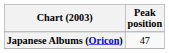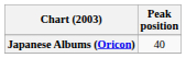 <table class="wikitable sortable plainrowheaders" style="text-align:center">
 <tr>
 <th scope="col">Chart (2003)</th>
 <th scope="col">Peak<br> position</th>
 </tr>
 <tr>
 </tr>
 <tr>
 </tr>
 <tr>
 </tr>
 <tr>
 </tr>
 <tr>
 <th scope="row">Japanese Albums (<a href='#'>Oricon</a>)</th>
-<td>47</td>
+<td>40</td>
 </tr>
 <tr>
 </tr>
 <tr>
 </tr>
 <tr>
 </tr>
 <tr>
 </tr>
 </table>
